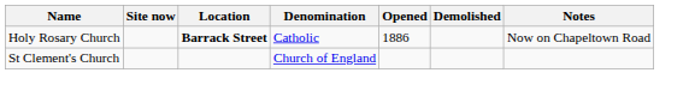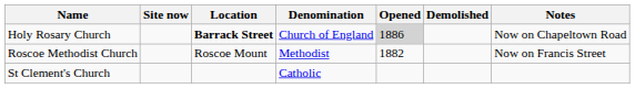 <table class="wikitable sortable">
 <tr>
 <th>Name</th>
 <th class="unsortable">Site now</th>
 <th>Location</th>
 <th>Denomination</th>
 <th>Opened</th>
 <th>Demolished</th>
 <th class="unsortable">Notes</th>
 </tr>
 <tr>
 <td>Holy Rosary Church</td>
 <td></td>
 <td><strong>Barrack Street </strong></td>
-<td><a href='#'>Catholic</a></td>
-<td>1886</td>
+<td><a href='#'>Church of England</a></td>
+<td style="background: lightgrey;">1886</td>
 <td></td>
 <td>Now on Chapeltown Road</td>
+</tr>
+<tr>
+<td>Roscoe Methodist Church</td>
+<td></td>
+<td>Roscoe Mount</td>
+<td><a href='#'>Methodist</a></td>
+<td>1882</td>
+<td></td>
+<td>Now on Francis Street</td>
 </tr>
 <tr>
 <td>St Clement's Church </td>
 <td></td>
 <td></td>
-<td><a href='#'>Church of England</a></td>
+<td><a href='#'>Catholic</a></td>
 <td></td>
 <td></td>
 <td></td>
 </tr>
 </table>
